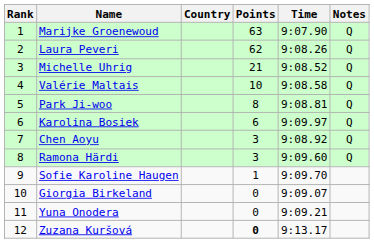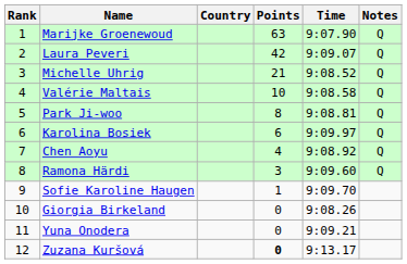 <table class="wikitable sortable" style="text-align:center">
 <tr>
 <th>Rank</th>
 <th>Name</th>
 <th>Country</th>
 <th>Points</th>
 <th>Time</th>
 <th>Notes</th>
 </tr>
 <tr bgcolor=ccffcc>
 <td>1</td>
 <td align=left><a href='#'>Marijke Groenewoud</a></td>
 <td align=left></td>
 <td>63</td>
 <td>9:07.90</td>
 <td>Q</td>
 </tr>
 <tr bgcolor=ccffcc>
 <td>2</td>
 <td align=left><a href='#'>Laura Peveri</a></td>
 <td align=left></td>
-<td>62</td>
-<td>9:08.26</td>
+<td>42</td>
+<td>9:09.07</td>
 <td>Q</td>
 </tr>
 <tr bgcolor=ccffcc>
 <td>3</td>
 <td align=left><a href='#'>Michelle Uhrig</a></td>
 <td align=left></td>
 <td>21</td>
 <td>9:08.52</td>
 <td>Q</td>
 </tr>
 <tr bgcolor=ccffcc>
 <td>4</td>
 <td align=left><a href='#'>Valérie Maltais</a></td>
 <td align=left></td>
 <td>10</td>
 <td>9:08.58</td>
 <td>Q</td>
 </tr>
 <tr bgcolor=ccffcc>
 <td>5</td>
 <td align=left><a href='#'>Park Ji-woo</a></td>
 <td align=left></td>
 <td>8</td>
 <td>9:08.81</td>
 <td>Q</td>
 </tr>
 <tr bgcolor=ccffcc>
 <td>6</td>
 <td align=left><a href='#'>Karolina Bosiek</a></td>
 <td align=left></td>
 <td>6</td>
 <td>9:09.97</td>
 <td>Q</td>
 </tr>
 <tr bgcolor=ccffcc>
 <td>7</td>
 <td align=left><a href='#'>Chen Aoyu</a></td>
 <td align=left></td>
-<td>3</td>
+<td>4</td>
 <td>9:08.92</td>
 <td>Q</td>
 </tr>
 <tr bgcolor=ccffcc>
 <td>8</td>
 <td align=left><a href='#'>Ramona Härdi</a></td>
 <td align=left></td>
 <td>3</td>
 <td>9:09.60</td>
 <td>Q</td>
 </tr>
 <tr>
 <td>9</td>
 <td align=left><a href='#'>Sofie Karoline Haugen</a></td>
 <td align=left></td>
 <td>1</td>
 <td>9:09.70</td>
 <td></td>
 </tr>
 <tr>
 <td>10</td>
 <td align=left><a href='#'>Giorgia Birkeland</a></td>
 <td align=left></td>
 <td>0</td>
-<td>9:09.07</td>
+<td>9:08.26</td>
 <td></td>
 </tr>
 <tr>
 <td>11</td>
 <td align=left><a href='#'>Yuna Onodera</a></td>
 <td align=left></td>
 <td>0</td>
 <td>9:09.21</td>
 <td></td>
 </tr>
 <tr>
 <td>12</td>
 <td align=left><a href='#'>Zuzana Kuršová</a></td>
 <td align=left></td>
 <td><strong>0</strong></td>
 <td>9:13.17</td>
 <td></td>
 </tr>
 </table>
